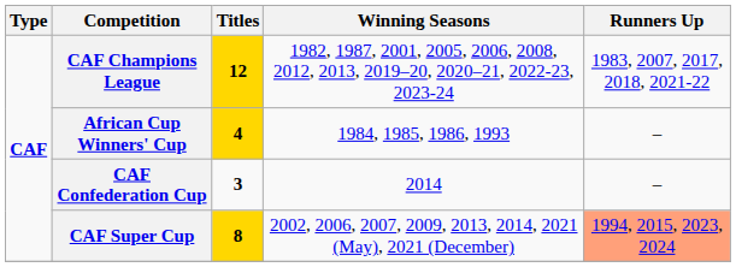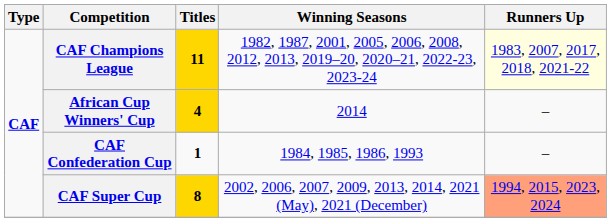 <table class="wikitable plainrowheaders" style="font-size:95%; text-align:center">
 <tr>
 <th>Type</th>
 <th>Competition</th>
 <th>Titles</th>
 <th>Winning Seasons</th>
 <th>Runners Up</th>
 </tr>
 <tr>
 <td rowspan="4"><strong><a href='#'>CAF</a></strong></td>
 <th scope=col><a href='#'>CAF Champions League</a></th>
-<td bgcolor="gold"><strong>12</strong></td>
+<td bgcolor="gold"><strong>11</strong></td>
 <td><a href='#'>1982</a>, <a href='#'>1987</a>, <a href='#'>2001</a>, <a href='#'>2005</a>, <a href='#'>2006</a>, <a href='#'>2008</a>, <a href='#'>2012</a>, <a href='#'>2013</a>, <a href='#'>2019–20</a>, <a href='#'>2020–21</a>, <a href='#'>2022-23</a>, <a href='#'>2023-24</a></td>
-<td><a href='#'>1983</a>, <a href='#'>2007</a>, <a href='#'>2017</a>, <a href='#'>2018</a>, <a href='#'>2021-22</a></td>
+<td style="background: lightyellow;"><a href='#'>1983</a>, <a href='#'>2007</a>, <a href='#'>2017</a>, <a href='#'>2018</a>, <a href='#'>2021-22</a></td>
 </tr>
 <tr>
 <th scope=col><a href='#'>African Cup Winners' Cup</a></th>
 <td bgcolor="gold"><strong>4</strong></td>
-<td><a href='#'>1984</a>, <a href='#'>1985</a>, <a href='#'>1986</a>, <a href='#'>1993</a></td>
+<td><a href='#'>2014</a></td>
 <td>–</td>
 </tr>
 <tr>
 <th scope=col><a href='#'>CAF Confederation Cup</a></th>
-<td><strong>3</strong></td>
-<td><a href='#'>2014</a></td>
+<td><strong>1</strong></td>
+<td><a href='#'>1984</a>, <a href='#'>1985</a>, <a href='#'>1986</a>, <a href='#'>1993</a></td>
 <td>–</td>
 </tr>
 <tr>
 <th scope=col><a href='#'>CAF Super Cup</a></th>
 <td bgcolor="gold"><strong>8</strong></td>
 <td><a href='#'>2002</a>, <a href='#'>2006</a>, <a href='#'>2007</a>, <a href='#'>2009</a>, <a href='#'>2013</a>, <a href='#'>2014</a>, <a href='#'>2021 (May)</a>, <a href='#'>2021 (December)</a></td>
 <td style="background: lightsalmon;"><a href='#'>1994</a>, <a href='#'>2015</a>, <a href='#'>2023</a>, <a href='#'>2024</a></td>
 </tr>
 <tr>
 </tr>
 </table>
